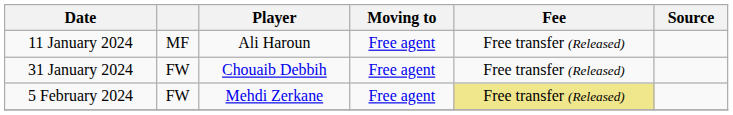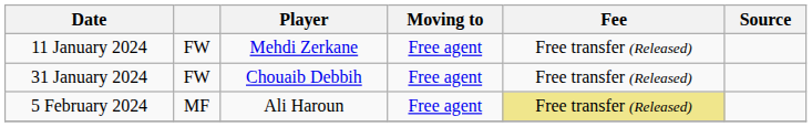 <table class="wikitable sortable" style="width:70%; text-align:center; font-size:85%; text-align:centre;">
 <tr>
 <th>Date</th>
 <th></th>
 <th>Player</th>
 <th>Moving to</th>
 <th>Fee</th>
 <th>Source</th>
 </tr>
 <tr>
 <td>11 January 2024</td>
-<td>MF</td>
-<td> Ali Haroun</td>
+<td>FW</td>
+<td> <a href='#'>Mehdi Zerkane</a></td>
 <td><a href='#'>Free agent</a></td>
 <td>Free transfer <small><em>(Released)</em></small></td>
 <td></td>
 </tr>
 <tr>
 <td>31 January 2024</td>
 <td>FW</td>
 <td> <a href='#'>Chouaib Debbih</a></td>
 <td><a href='#'>Free agent</a></td>
 <td>Free transfer <small><em>(Released)</em></small></td>
 <td></td>
 </tr>
 <tr>
 <td>5 February 2024</td>
-<td>FW</td>
-<td> <a href='#'>Mehdi Zerkane</a></td>
+<td>MF</td>
+<td> Ali Haroun</td>
 <td><a href='#'>Free agent</a></td>
 <td style="background: khaki;">Free transfer <small><em>(Released)</em></small></td>
 <td></td>
 </tr>
 <tr>
 </tr>
 </table>
